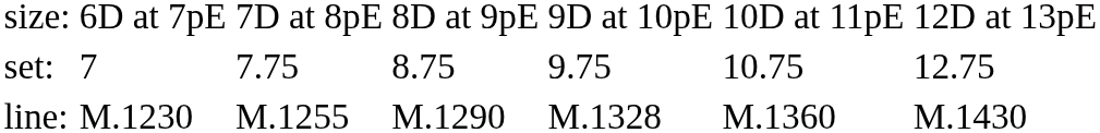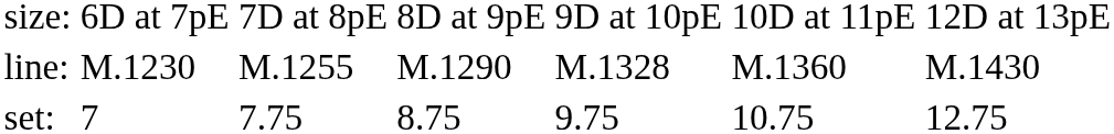 <table style="margin-left:40px;">
 <tr>
 <td>size:</td>
 <td>6D at 7pE</td>
 <td>7D at 8pE</td>
 <td>8D at 9pE</td>
 <td>9D at 10pE</td>
 <td>10D at 11pE</td>
 <td>12D at 13pE</td>
 </tr>
 <tr>
+<td>line:</td>
+<td>M.1230</td>
+<td>M.1255</td>
+<td>M.1290</td>
+<td>M.1328</td>
+<td>M.1360</td>
+<td>M.1430</td>
+</tr>
+<tr>
 <td>set:</td>
 <td>7</td>
 <td>7.75</td>
 <td>8.75</td>
 <td>9.75</td>
 <td>10.75</td>
 <td>12.75</td>
 </tr>
-<tr>
-<td>line:</td>
-<td>M.1230</td>
-<td>M.1255</td>
-<td>M.1290</td>
-<td>M.1328</td>
-<td>M.1360</td>
-<td>M.1430</td>
-</tr>
 </table>
